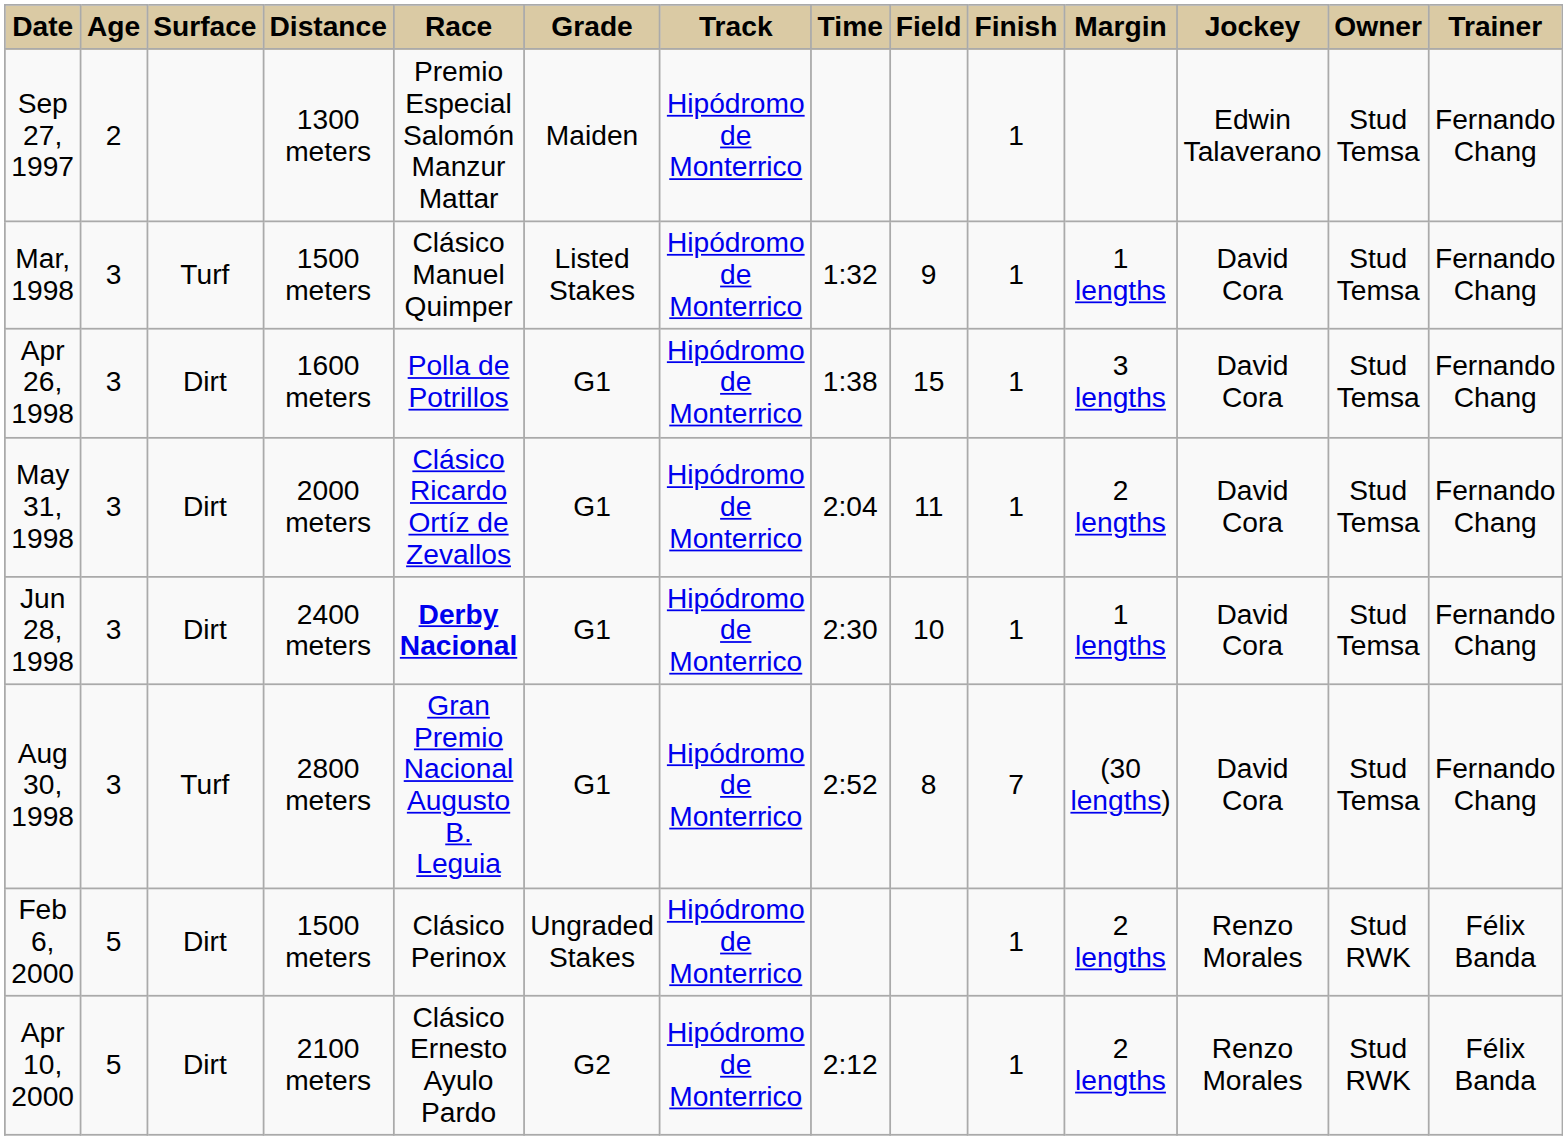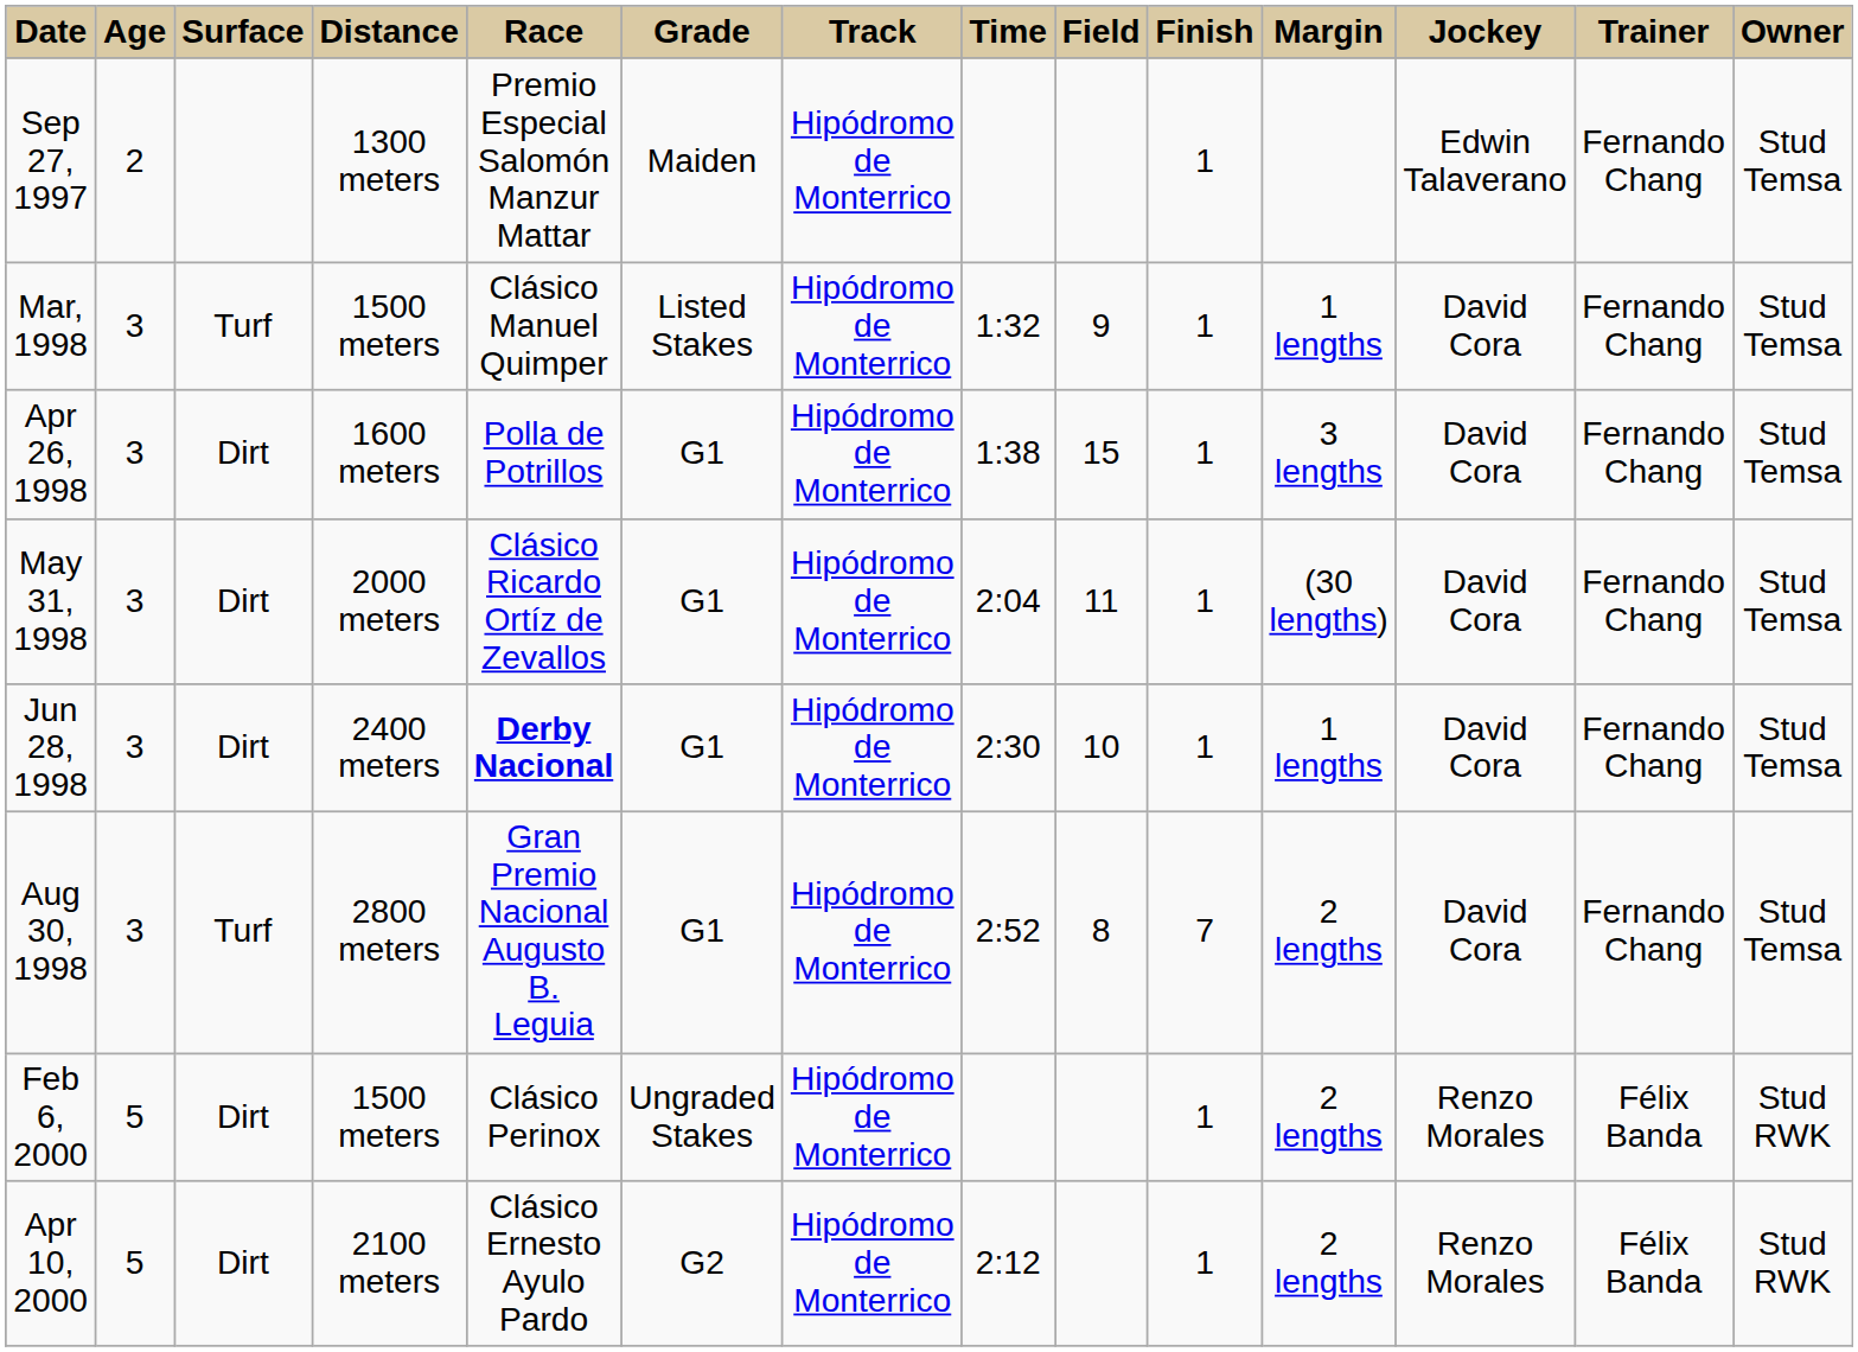 <table class="wikitable sortable" style="text-align:center; width:90%">
 <tr>
 <th scope="col" style="background:#dacaa4;">Date</th>
 <th scope="col" style="background:#dacaa4;">Age</th>
 <th scope="col" style="background:#dacaa4;">Surface</th>
 <th scope="col" style="background:#dacaa4;">Distance</th>
 <th scope="col" style="background:#dacaa4;">Race</th>
 <th scope="col" style="background:#dacaa4;">Grade</th>
 <th scope="col" style="background:#dacaa4;">Track</th>
 <th scope="col" style="background:#dacaa4;">Time</th>
 <th scope="col" style="background:#dacaa4;">Field</th>
 <th scope="col" style="background:#dacaa4;">Finish</th>
 <th scope="col" style="background:#dacaa4;">Margin</th>
 <th scope="col" style="background:#dacaa4;">Jockey</th>
+<th scope="col" style="background:#dacaa4;">Trainer</th>
 <th scope="col" style="background:#dacaa4;">Owner</th>
-<th scope="col" style="background:#dacaa4;">Trainer</th>
 </tr>
 <tr>
 <td>Sep 27, 1997</td>
 <td>2</td>
 <td></td>
 <td>1300 meters</td>
 <td>Premio Especial Salomón Manzur Mattar</td>
 <td>Maiden</td>
 <td><a href='#'>Hipódromo de Monterrico</a></td>
 <td></td>
 <td></td>
 <td>1</td>
 <td></td>
 <td>Edwin Talaverano</td>
+<td>Fernando Chang</td>
 <td>Stud Temsa</td>
-<td>Fernando Chang</td>
 </tr>
 <tr>
 <td>Mar, 1998</td>
 <td>3</td>
 <td>Turf</td>
 <td>1500 meters</td>
 <td>Clásico Manuel Quimper</td>
 <td>Listed Stakes</td>
 <td><a href='#'>Hipódromo de Monterrico</a></td>
 <td>1:32</td>
 <td>9</td>
 <td>1</td>
 <td>1 <a href='#'>lengths</a></td>
 <td>David Cora</td>
+<td>Fernando Chang</td>
 <td>Stud Temsa</td>
-<td>Fernando Chang</td>
 </tr>
 <tr>
 <td>Apr 26, 1998</td>
 <td>3</td>
 <td>Dirt</td>
 <td>1600 meters</td>
 <td><a href='#'>Polla de Potrillos</a></td>
 <td>G1</td>
 <td><a href='#'>Hipódromo de Monterrico</a></td>
 <td>1:38</td>
 <td>15</td>
 <td>1</td>
 <td>3 <a href='#'>lengths</a></td>
 <td>David Cora</td>
+<td>Fernando Chang</td>
 <td>Stud Temsa</td>
-<td>Fernando Chang</td>
 </tr>
 <tr>
 <td>May 31, 1998</td>
 <td>3</td>
 <td>Dirt</td>
 <td>2000 meters</td>
 <td><a href='#'>Clásico Ricardo Ortíz de Zevallos</a></td>
 <td>G1</td>
 <td><a href='#'>Hipódromo de Monterrico</a></td>
 <td>2:04</td>
 <td>11</td>
 <td>1</td>
-<td>2 <a href='#'>lengths</a></td>
+<td>(30 <a href='#'>lengths</a>)</td>
 <td>David Cora</td>
+<td>Fernando Chang</td>
 <td>Stud Temsa</td>
-<td>Fernando Chang</td>
 </tr>
 <tr>
 <td>Jun 28, 1998</td>
 <td>3</td>
 <td>Dirt</td>
 <td>2400 meters</td>
 <td><strong><a href='#'>Derby Nacional</a></strong></td>
 <td>G1</td>
 <td><a href='#'>Hipódromo de Monterrico</a></td>
 <td>2:30</td>
 <td>10</td>
 <td>1</td>
 <td>1 <a href='#'>lengths</a></td>
 <td>David Cora</td>
+<td>Fernando Chang</td>
 <td>Stud Temsa</td>
-<td>Fernando Chang</td>
 </tr>
 <tr>
 <td>Aug 30, 1998</td>
 <td>3</td>
 <td>Turf</td>
 <td>2800 meters</td>
 <td><a href='#'>Gran Premio Nacional Augusto B. Leguia</a></td>
 <td>G1</td>
 <td><a href='#'>Hipódromo de Monterrico</a></td>
 <td>2:52</td>
 <td>8</td>
 <td>7</td>
-<td>(30 <a href='#'>lengths</a>)</td>
+<td>2 <a href='#'>lengths</a></td>
 <td>David Cora</td>
+<td>Fernando Chang</td>
 <td>Stud Temsa</td>
-<td>Fernando Chang</td>
 </tr>
 <tr>
 <td>Feb 6, 2000</td>
 <td>5</td>
 <td>Dirt</td>
 <td>1500 meters</td>
 <td>Clásico Perinox</td>
 <td>Ungraded Stakes</td>
 <td><a href='#'>Hipódromo de Monterrico</a></td>
 <td></td>
 <td></td>
 <td>1</td>
 <td>2 <a href='#'>lengths</a></td>
 <td>Renzo Morales</td>
+<td>Félix Banda</td>
 <td>Stud RWK</td>
-<td>Félix Banda</td>
 </tr>
 <tr>
 <td>Apr 10, 2000</td>
 <td>5</td>
 <td>Dirt</td>
 <td>2100 meters</td>
 <td>Clásico Ernesto Ayulo Pardo</td>
 <td>G2</td>
 <td><a href='#'>Hipódromo de Monterrico</a></td>
 <td>2:12</td>
 <td></td>
 <td>1</td>
 <td>2 <a href='#'>lengths</a></td>
 <td>Renzo Morales</td>
+<td>Félix Banda</td>
 <td>Stud RWK</td>
-<td>Félix Banda</td>
 </tr>
 </table>
